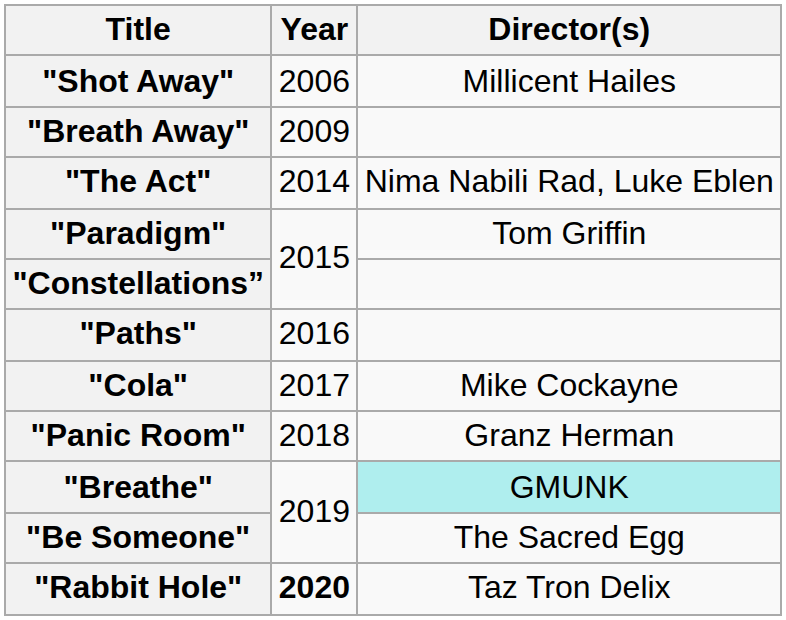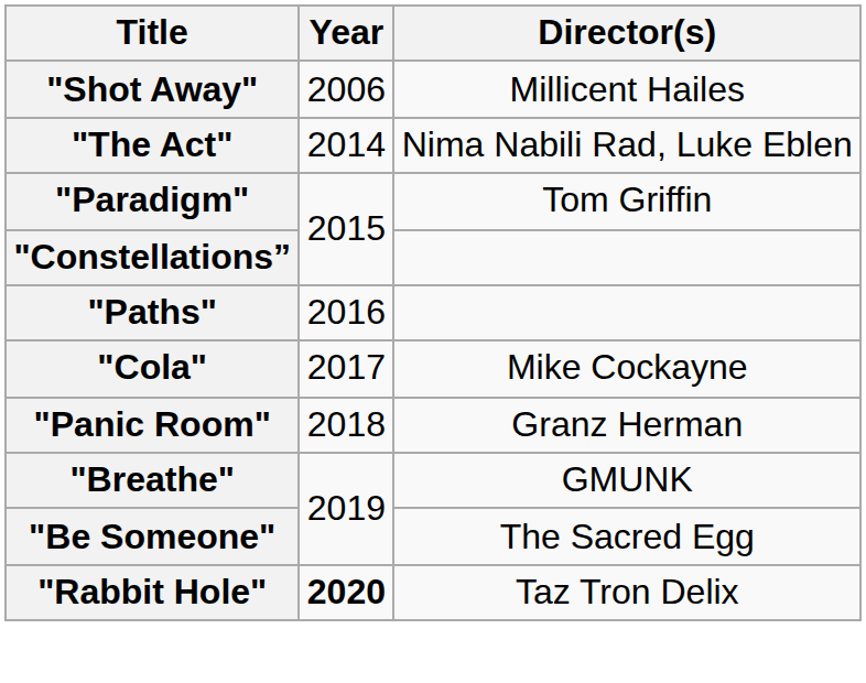 <table class="wikitable plainrowheaders" style="text-align:center;">
 <tr>
 <th scope="col">Title</th>
 <th scope="col">Year</th>
 <th scope="col">Director(s)</th>
 </tr>
 <tr>
 <th scope="row">"Shot Away" <br></th>
 <td>2006</td>
 <td>Millicent Hailes</td>
-</tr>
-<tr>
-<th scope="row">"Breath Away" <br></th>
-<td>2009</td>
-<td></td>
 </tr>
 <tr>
 <th scope="row">"The Act"</th>
 <td>2014</td>
 <td>Nima Nabili Rad, Luke Eblen</td>
 </tr>
 <tr>
 <th scope="row">"Paradigm" <br></th>
 <td rowspan="2">2015</td>
 <td>Tom Griffin</td>
 </tr>
 <tr>
 <th scope="row">"Constellations”</th>
 <td></td>
 </tr>
 <tr>
 <th scope="row">"Paths" <br></th>
 <td>2016</td>
 <td></td>
 </tr>
 <tr>
 <th scope="row">"Cola" <br></th>
 <td>2017</td>
 <td>Mike Cockayne</td>
 </tr>
 <tr>
 <th scope="row">"Panic Room" <br></th>
 <td>2018</td>
 <td>Granz Herman</td>
 </tr>
 <tr>
 <th scope="row">"Breathe" <br></th>
 <td rowspan="2">2019</td>
-<td style="background: paleturquoise;">GMUNK</td>
+<td>GMUNK</td>
 </tr>
 <tr>
 <th scope="row">"Be Someone" <br></th>
 <td>The Sacred Egg</td>
 </tr>
 <tr>
 <th scope="row">"Rabbit Hole" <br></th>
 <td><strong>2020</strong></td>
 <td>Taz Tron Delix </td>
 </tr>
 </table>
